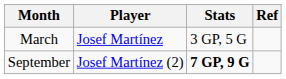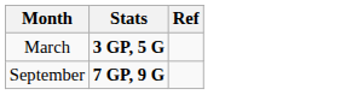 <table class="wikitable">
 <tr>
 <th>Month</th>
-<th>Player</th>
 <th>Stats</th>
 <th>Ref</th>
 </tr>
 <tr>
 <td style="text-align: center;">March</td>
-<td> <a href='#'>Josef Martínez</a></td>
-<td>3 GP, 5 G</td>
+<td><strong>3 GP, 5 G</strong></td>
 <td style="text-align: center;"></td>
 </tr>
 <tr>
 <td style="text-align: center;">September</td>
-<td> <a href='#'>Josef Martínez</a> (2)</td>
 <td><strong>7 GP, 9 G</strong></td>
 <td style="text-align: center;"></td>
 </tr>
 </table>
